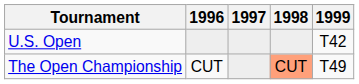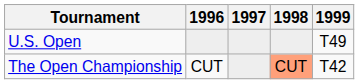 <table class="wikitable" style="font-size:95%;text-align:center;">
 <tr>
 <th>Tournament</th>
 <th>1996</th>
 <th>1997</th>
 <th>1998</th>
 <th>1999</th>
 </tr>
 <tr>
 <td align=left><a href='#'>U.S. Open</a></td>
 <td style="background:#eeeeee;"></td>
 <td style="background:#eeeeee;"></td>
 <td style="background:#eeeeee;"></td>
-<td>T42</td>
+<td>T49</td>
 </tr>
 <tr>
 <td align=left><a href='#'>The Open Championship</a></td>
 <td>CUT</td>
 <td style="background:#eeeeee;"></td>
 <td style="background: lightsalmon;">CUT</td>
-<td>T49</td>
+<td>T42</td>
 </tr>
 </table>
